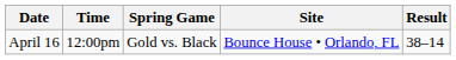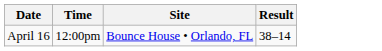 <table class="wikitable" style="font-size:95%;">
 <tr>
 <th>Date</th>
 <th>Time</th>
-<th>Spring Game</th>
 <th>Site</th>
 <th>Result</th>
 </tr>
 <tr>
 <td>April 16</td>
 <td>12:00pm</td>
-<td>Gold vs. Black</td>
 <td><a href='#'>Bounce House</a> • <a href='#'>Orlando, FL</a></td>
 <td>38–14</td>
 </tr>
 </table>
